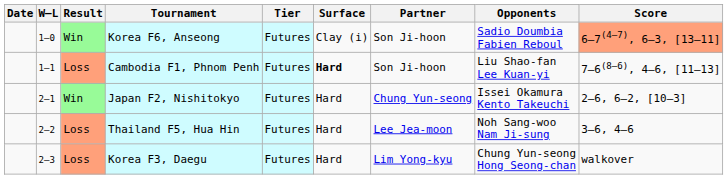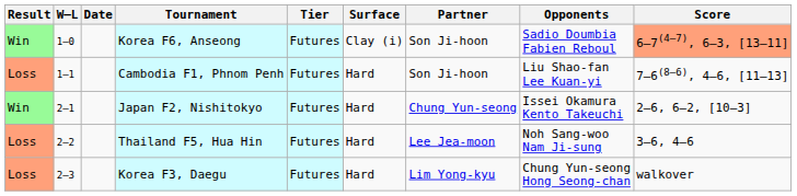 <table class="sortable wikitable">
 <tr>
+<th>Result</th>
+<th class=unsortable>W–L</th>
 <th>Date</th>
-<th class=unsortable>W–L</th>
-<th>Result</th>
 <th>Tournament</th>
 <th>Tier</th>
 <th>Surface</th>
 <th>Partner</th>
 <th>Opponents</th>
 <th class=unsortable>Score</th>
 </tr>
 <tr>
+<td bgcolor=98fb98>Win</td>
+<td><small>1–0</small></td>
 <td></td>
-<td><small>1–0</small></td>
-<td bgcolor=98fb98>Win</td>
 <td style=background:#cffcff>Korea F6, Anseong</td>
 <td style=background:#cffcff>Futures</td>
 <td>Clay (i)</td>
 <td> Son Ji-hoon</td>
 <td> <a href='#'>Sadio Doumbia</a><br> <a href='#'>Fabien Reboul</a></td>
 <td style="background: lightsalmon;">6–7<sup>(4–7)</sup>, 6–3, [13–11]</td>
 </tr>
 <tr>
+<td bgcolor=FFA07A>Loss</td>
+<td><small>1–1</small></td>
 <td></td>
-<td><small>1–1</small></td>
-<td bgcolor=FFA07A>Loss</td>
 <td style=background:#cffcff>Cambodia F1, Phnom Penh</td>
 <td style=background:#cffcff>Futures</td>
-<td><strong>Hard</strong></td>
+<td>Hard</td>
 <td> Son Ji-hoon</td>
 <td> Liu Shao-fan<br> <a href='#'>Lee Kuan-yi</a></td>
 <td>7–6<sup>(8–6)</sup>, 4–6, [11–13]</td>
 </tr>
 <tr>
+<td bgcolor=98fb98>Win</td>
+<td><small>2–1</small></td>
 <td></td>
-<td><small>2–1</small></td>
-<td bgcolor=98fb98>Win</td>
 <td style=background:#cffcff>Japan F2, Nishitokyo</td>
 <td style=background:#cffcff>Futures</td>
 <td>Hard</td>
 <td> <a href='#'>Chung Yun-seong</a></td>
 <td> Issei Okamura<br> <a href='#'>Kento Takeuchi</a></td>
 <td>2–6, 6–2, [10–3]</td>
 </tr>
 <tr>
+<td bgcolor=FFA07A>Loss</td>
+<td><small>2–2</small></td>
 <td></td>
-<td><small>2–2</small></td>
-<td bgcolor=FFA07A>Loss</td>
 <td style=background:#cffcff>Thailand F5, Hua Hin</td>
 <td style=background:#cffcff>Futures</td>
 <td>Hard</td>
 <td> <a href='#'>Lee Jea-moon</a></td>
 <td> Noh Sang-woo <br> <a href='#'>Nam Ji-sung</a></td>
 <td>3–6, 4–6</td>
 </tr>
 <tr>
+<td bgcolor=FFA07A>Loss</td>
+<td><small>2–3</small></td>
 <td></td>
-<td><small>2–3</small></td>
-<td bgcolor=FFA07A>Loss</td>
 <td style=background:#cffcff>Korea F3, Daegu</td>
 <td style=background:#cffcff>Futures</td>
 <td>Hard</td>
 <td> <a href='#'>Lim Yong-kyu</a></td>
 <td> Chung Yun-seong<br> <a href='#'>Hong Seong-chan</a></td>
 <td>walkover</td>
 </tr>
 </table>
